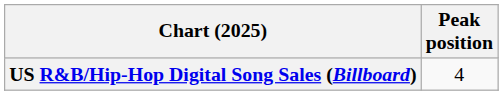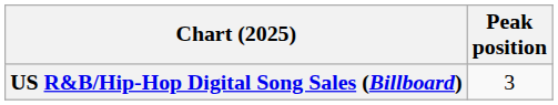 <table class="wikitable plainrowheaders" style="text-align:center">
 <tr>
 <th scope="col">Chart (2025)</th>
 <th scope="col">Peak<br>position</th>
 </tr>
 <tr>
 <th scope="row">US <a href='#'>R&B/Hip-Hop Digital Song Sales</a> (<em><a href='#'>Billboard</a></em>)</th>
-<td>4</td>
+<td>3</td>
 </tr>
 </table>
